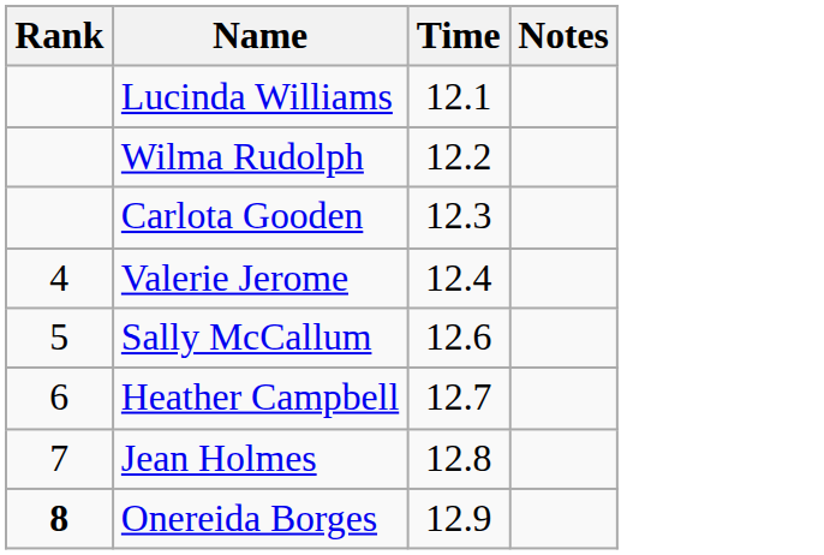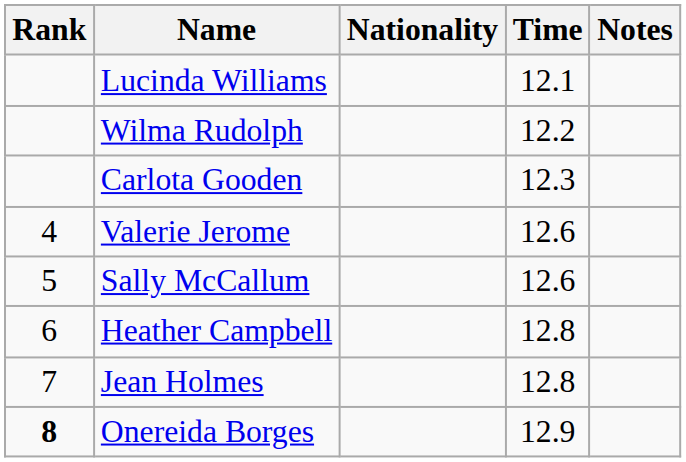 <table class="wikitable sortable" style="text-align:center">
 <tr>
 <th>Rank</th>
 <th>Name</th>
+<th>Nationality</th>
 <th>Time</th>
 <th>Notes</th>
 </tr>
 <tr>
 <td></td>
 <td align=left><a href='#'>Lucinda Williams</a></td>
+<td align=left></td>
 <td>12.1</td>
 <td></td>
 </tr>
 <tr>
 <td></td>
 <td align=left><a href='#'>Wilma Rudolph</a></td>
+<td align=left></td>
 <td>12.2</td>
 <td></td>
 </tr>
 <tr>
 <td></td>
 <td align=left><a href='#'>Carlota Gooden</a></td>
+<td align=left></td>
 <td>12.3</td>
 <td></td>
 </tr>
 <tr>
 <td>4</td>
 <td align=left><a href='#'>Valerie Jerome</a></td>
-<td>12.4</td>
+<td align=left></td>
+<td>12.6</td>
 <td></td>
 </tr>
 <tr>
 <td>5</td>
 <td align=left><a href='#'>Sally McCallum</a></td>
+<td align=left></td>
 <td>12.6</td>
 <td></td>
 </tr>
 <tr>
 <td>6</td>
 <td align=left><a href='#'>Heather Campbell</a></td>
-<td>12.7</td>
+<td align=left></td>
+<td>12.8</td>
 <td></td>
 </tr>
 <tr>
 <td>7</td>
 <td align=left><a href='#'>Jean Holmes</a></td>
+<td align=left></td>
 <td>12.8</td>
 <td></td>
 </tr>
 <tr>
 <td><strong>8</strong></td>
 <td align=left><a href='#'>Onereida Borges</a></td>
+<td align=left></td>
 <td>12.9</td>
 <td></td>
 </tr>
 </table>
